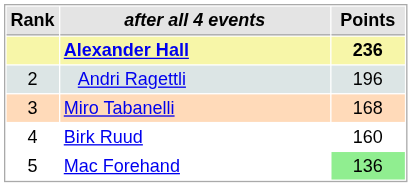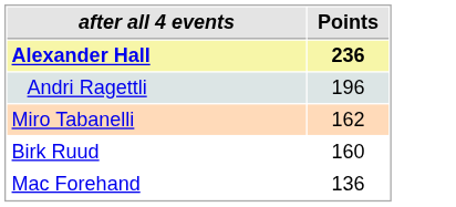 <table cellspacing="1" cellpadding="3" style="border:1px solid #AAAAAA;font-size:86%">
 <tr style="background-color: #E4E4E4;">
-<th style="border-bottom:1px solid #AAAAAA; width: 10px;">Rank</th>
 <th style="border-bottom:1px solid #AAAAAA; width: 200px;"><em>after all 4 events</em></th>
 <th style="border-bottom:1px solid #AAAAAA; width: 50px;">Points</th>
 </tr>
 <tr style="background:#f7f6a8;">
-<td align=center></td>
 <td> <strong><a href='#'>Alexander Hall</a></strong></td>
 <td align=center><strong>236</strong></td>
 </tr>
 <tr style="background:#dce5e5;">
-<td align=center>2</td>
 <td>   <a href='#'>Andri Ragettli</a></td>
 <td align=center>196</td>
 </tr>
 <tr style="background:#ffdab9;">
-<td align=center>3</td>
 <td> <a href='#'>Miro Tabanelli</a></td>
-<td align=center>168</td>
+<td align=center>162</td>
 </tr>
 <tr>
-<td align=center>4</td>
 <td> <a href='#'>Birk Ruud</a></td>
 <td align=center>160</td>
 </tr>
 <tr>
-<td align=center>5</td>
 <td> <a href='#'>Mac Forehand</a></td>
-<td align=center style="background: lightgreen;">136</td>
+<td align=center>136</td>
 </tr>
 </table>
